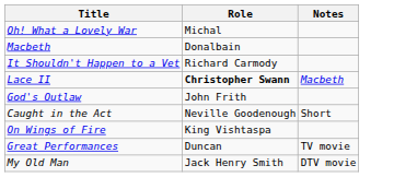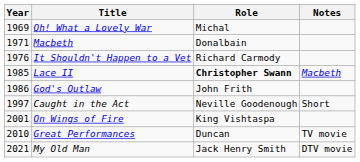 <table class="wikitable">
 <tr>
+<th>Year</th>
 <th>Title</th>
 <th>Role</th>
 <th>Notes</th>
 </tr>
 <tr>
+<td>1969</td>
 <td><em><a href='#'>Oh! What a Lovely War</a></em></td>
 <td>Michal</td>
 <td></td>
 </tr>
 <tr>
+<td>1971</td>
 <td><em><a href='#'>Macbeth</a></em></td>
 <td>Donalbain</td>
 <td></td>
 </tr>
 <tr>
+<td>1976</td>
 <td><em><a href='#'>It Shouldn't Happen to a Vet</a></em></td>
 <td>Richard Carmody</td>
 <td></td>
 </tr>
 <tr>
+<td>1985</td>
 <td><em><a href='#'>Lace II</a></em></td>
 <td><strong>Christopher Swann</strong></td>
 <td><em><a href='#'>Macbeth</a></em></td>
 </tr>
 <tr>
+<td>1986</td>
 <td><em><a href='#'>God's Outlaw</a></em></td>
 <td>John Frith</td>
 <td></td>
 </tr>
 <tr>
+<td>1997</td>
 <td><em>Caught in the Act</em></td>
 <td>Neville Goodenough</td>
 <td>Short</td>
 </tr>
 <tr>
+<td>2001</td>
 <td><em><a href='#'>On Wings of Fire</a></em></td>
 <td>King Vishtaspa</td>
 <td></td>
 </tr>
 <tr>
+<td>2010</td>
 <td><em><a href='#'>Great Performances</a></em></td>
 <td>Duncan</td>
 <td>TV movie</td>
 </tr>
 <tr>
+<td>2021</td>
 <td><em>My Old Man</em></td>
 <td>Jack Henry Smith</td>
 <td>DTV movie</td>
 </tr>
 </table>
